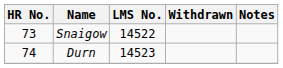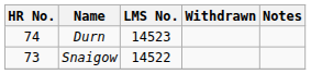 <table class="wikitable" style=text-align:center>
 <tr>
 <th>HR No.</th>
 <th>Name</th>
 <th>LMS No.</th>
 <th>Withdrawn</th>
 <th>Notes</th>
 </tr>
 <tr>
+<td>74</td>
+<td><em>Durn</em></td>
+<td>14523</td>
+<td></td>
+<td></td>
+</tr>
+<tr>
 <td>73</td>
 <td><em>Snaigow</em></td>
 <td>14522</td>
 <td></td>
 <td></td>
 </tr>
 <tr>
-<td>74</td>
-<td><em>Durn</em></td>
-<td>14523</td>
-<td></td>
-<td></td>
-</tr>
-<tr>
 </tr>
 </table>
